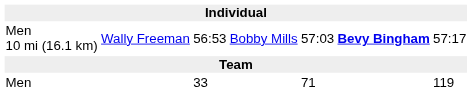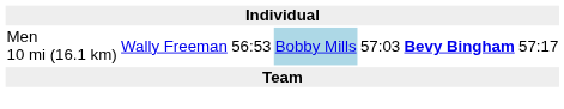 <table>
 <tr>
 <td colspan=7 bgcolor=#eeeeee style=text-align:center;><strong>Individual</strong></td>
 </tr>
 <tr>
 <td>Men<br>10 mi (16.1 km)</td>
 <td><a href='#'>Wally Freeman</a><br></td>
 <td>56:53</td>
-<td><a href='#'>Bobby Mills</a><br></td>
+<td style="background: lightblue;"><a href='#'>Bobby Mills</a><br></td>
 <td>57:03</td>
 <td><strong><a href='#'>Bevy Bingham</a><br></strong></td>
 <td>57:17</td>
 </tr>
 <tr>
 <td colspan=7 bgcolor=#eeeeee style=text-align:center;><strong>Team</strong></td>
 </tr>
-<tr>
-<td>Men</td>
-<td></td>
-<td>33</td>
-<td></td>
-<td>71</td>
-<td></td>
-<td>119</td>
-</tr>
 </table>
